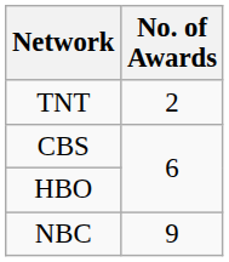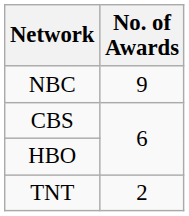 <table class="wikitable">
 <tr>
 <th>Network</th>
 <th>No. of<br>Awards</th>
 </tr>
 <tr style="text-align:center">
-<td>TNT</td>
-<td>2</td>
+<td>NBC</td>
+<td>9</td>
 </tr>
 <tr style="text-align:center">
 <td>CBS</td>
 <td rowspan="2">6</td>
 </tr>
 <tr style="text-align:center">
 <td>HBO</td>
 </tr>
 <tr style="text-align:center">
-<td>NBC</td>
-<td>9</td>
+<td>TNT</td>
+<td>2</td>
 </tr>
 </table>
